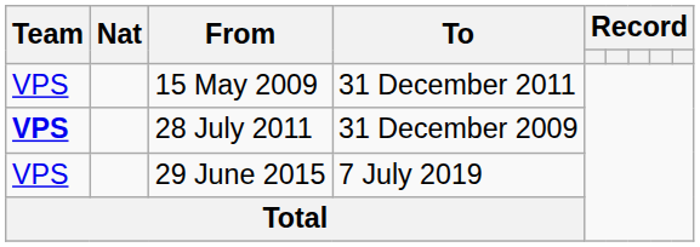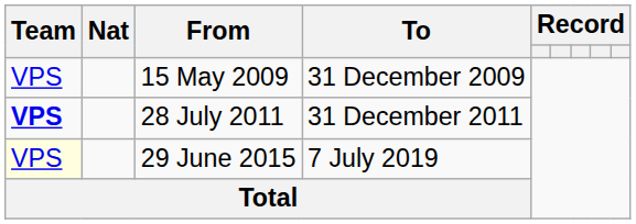 <table class="wikitable" style="text-align: center">
 <tr>
 <th rowspan=2>Team</th>
 <th rowspan=2>Nat</th>
 <th rowspan=2>From</th>
 <th rowspan=2>To</th>
 <th colspan=8>Record</th>
 </tr>
 <tr>
 <th></th>
 <th></th>
 <th></th>
 <th></th>
 <th></th>
 </tr>
 <tr>
 <td align=left><a href='#'>VPS</a></td>
 <td></td>
 <td align=left>15 May 2009</td>
-<td align=left>31 December 2011<br></td>
+<td align=left>31 December 2009<br></td>
 </tr>
 <tr>
 <td align=left><strong><a href='#'>VPS</a></strong></td>
 <td></td>
 <td align=left>28 July 2011</td>
-<td align=left>31 December 2009<br></td>
+<td align=left>31 December 2011<br></td>
 </tr>
 <tr>
-<td align=left><a href='#'>VPS</a></td>
+<td align=left style="background: lightyellow;"><a href='#'>VPS</a></td>
 <td></td>
 <td align=left>29 June 2015</td>
 <td align=left>7 July 2019<br></td>
 </tr>
 <tr>
 <th colspan=4>Total<br></th>
 </tr>
 </table>
